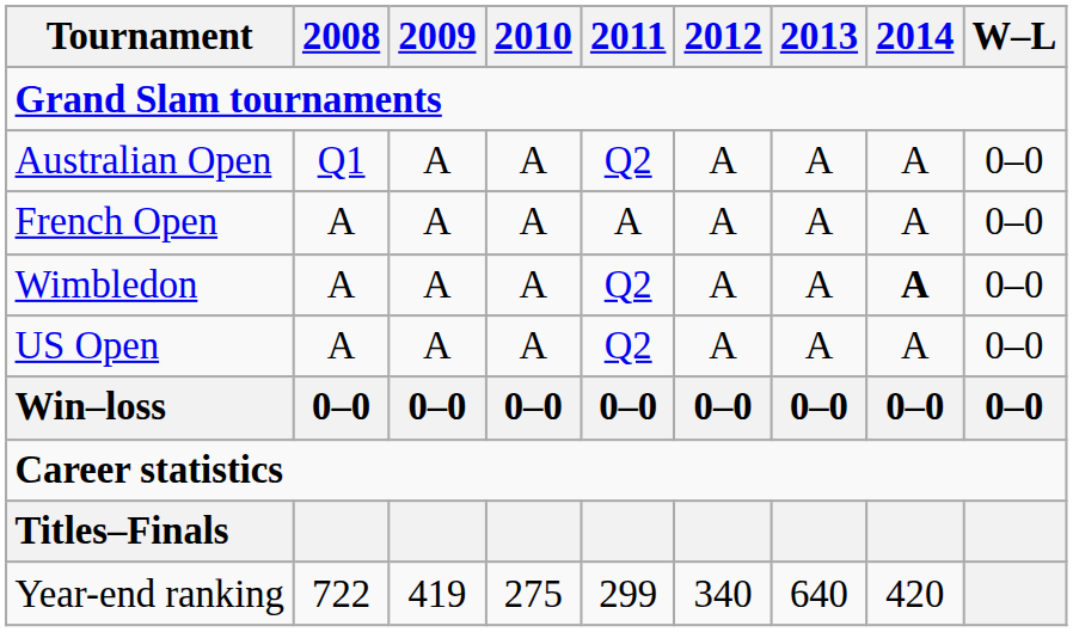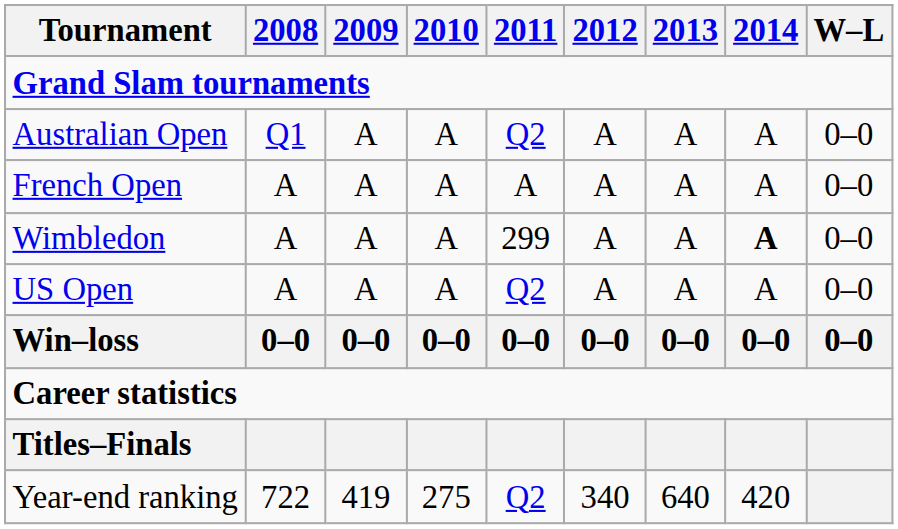 <table class=wikitable style=text-align:center>
 <tr>
 <th>Tournament</th>
 <th><a href='#'>2008</a></th>
 <th><a href='#'>2009</a></th>
 <th><a href='#'>2010</a></th>
 <th><a href='#'>2011</a></th>
 <th><a href='#'>2012</a></th>
 <th><a href='#'>2013</a></th>
 <th><a href='#'>2014</a></th>
 <th>W–L</th>
 </tr>
 <tr>
 <td colspan=10 align=left><strong><a href='#'>Grand Slam tournaments</a></strong></td>
 </tr>
 <tr>
 <td align=left><a href='#'>Australian Open</a></td>
 <td><a href='#'>Q1</a></td>
 <td>A</td>
 <td>A</td>
 <td><a href='#'>Q2</a></td>
 <td>A</td>
 <td>A</td>
 <td>A</td>
 <td>0–0</td>
 </tr>
 <tr>
 <td align=left><a href='#'>French Open</a></td>
 <td>A</td>
 <td>A</td>
 <td>A</td>
 <td>A</td>
 <td>A</td>
 <td>A</td>
 <td>A</td>
 <td>0–0</td>
 </tr>
 <tr>
 <td align=left><a href='#'>Wimbledon</a></td>
 <td>A</td>
 <td>A</td>
 <td>A</td>
-<td><a href='#'>Q2</a></td>
+<td>299</td>
 <td>A</td>
 <td>A</td>
 <td><strong>A</strong></td>
 <td>0–0</td>
 </tr>
 <tr>
 <td align=left><a href='#'>US Open</a></td>
 <td>A</td>
 <td>A</td>
 <td>A</td>
 <td><a href='#'>Q2</a></td>
 <td>A</td>
 <td>A</td>
 <td>A</td>
 <td>0–0</td>
 </tr>
 <tr>
 <th style=text-align:left>Win–loss</th>
 <th>0–0</th>
 <th>0–0</th>
 <th>0–0</th>
 <th>0–0</th>
 <th>0–0</th>
 <th>0–0</th>
 <th>0–0</th>
 <th>0–0</th>
 </tr>
 <tr>
 <td colspan=11 align=left><strong>Career statistics</strong></td>
 </tr>
 <tr>
 <th style=text-align:left>Titles–Finals</th>
 <th></th>
 <th></th>
 <th></th>
 <th></th>
 <th></th>
 <th></th>
 <th></th>
 <th></th>
 </tr>
 <tr>
 <td align=left>Year-end ranking</td>
 <td>722</td>
 <td>419</td>
 <td>275</td>
-<td>299</td>
+<td><a href='#'>Q2</a></td>
 <td>340</td>
 <td>640</td>
 <td>420</td>
 <th></th>
 </tr>
 </table>
